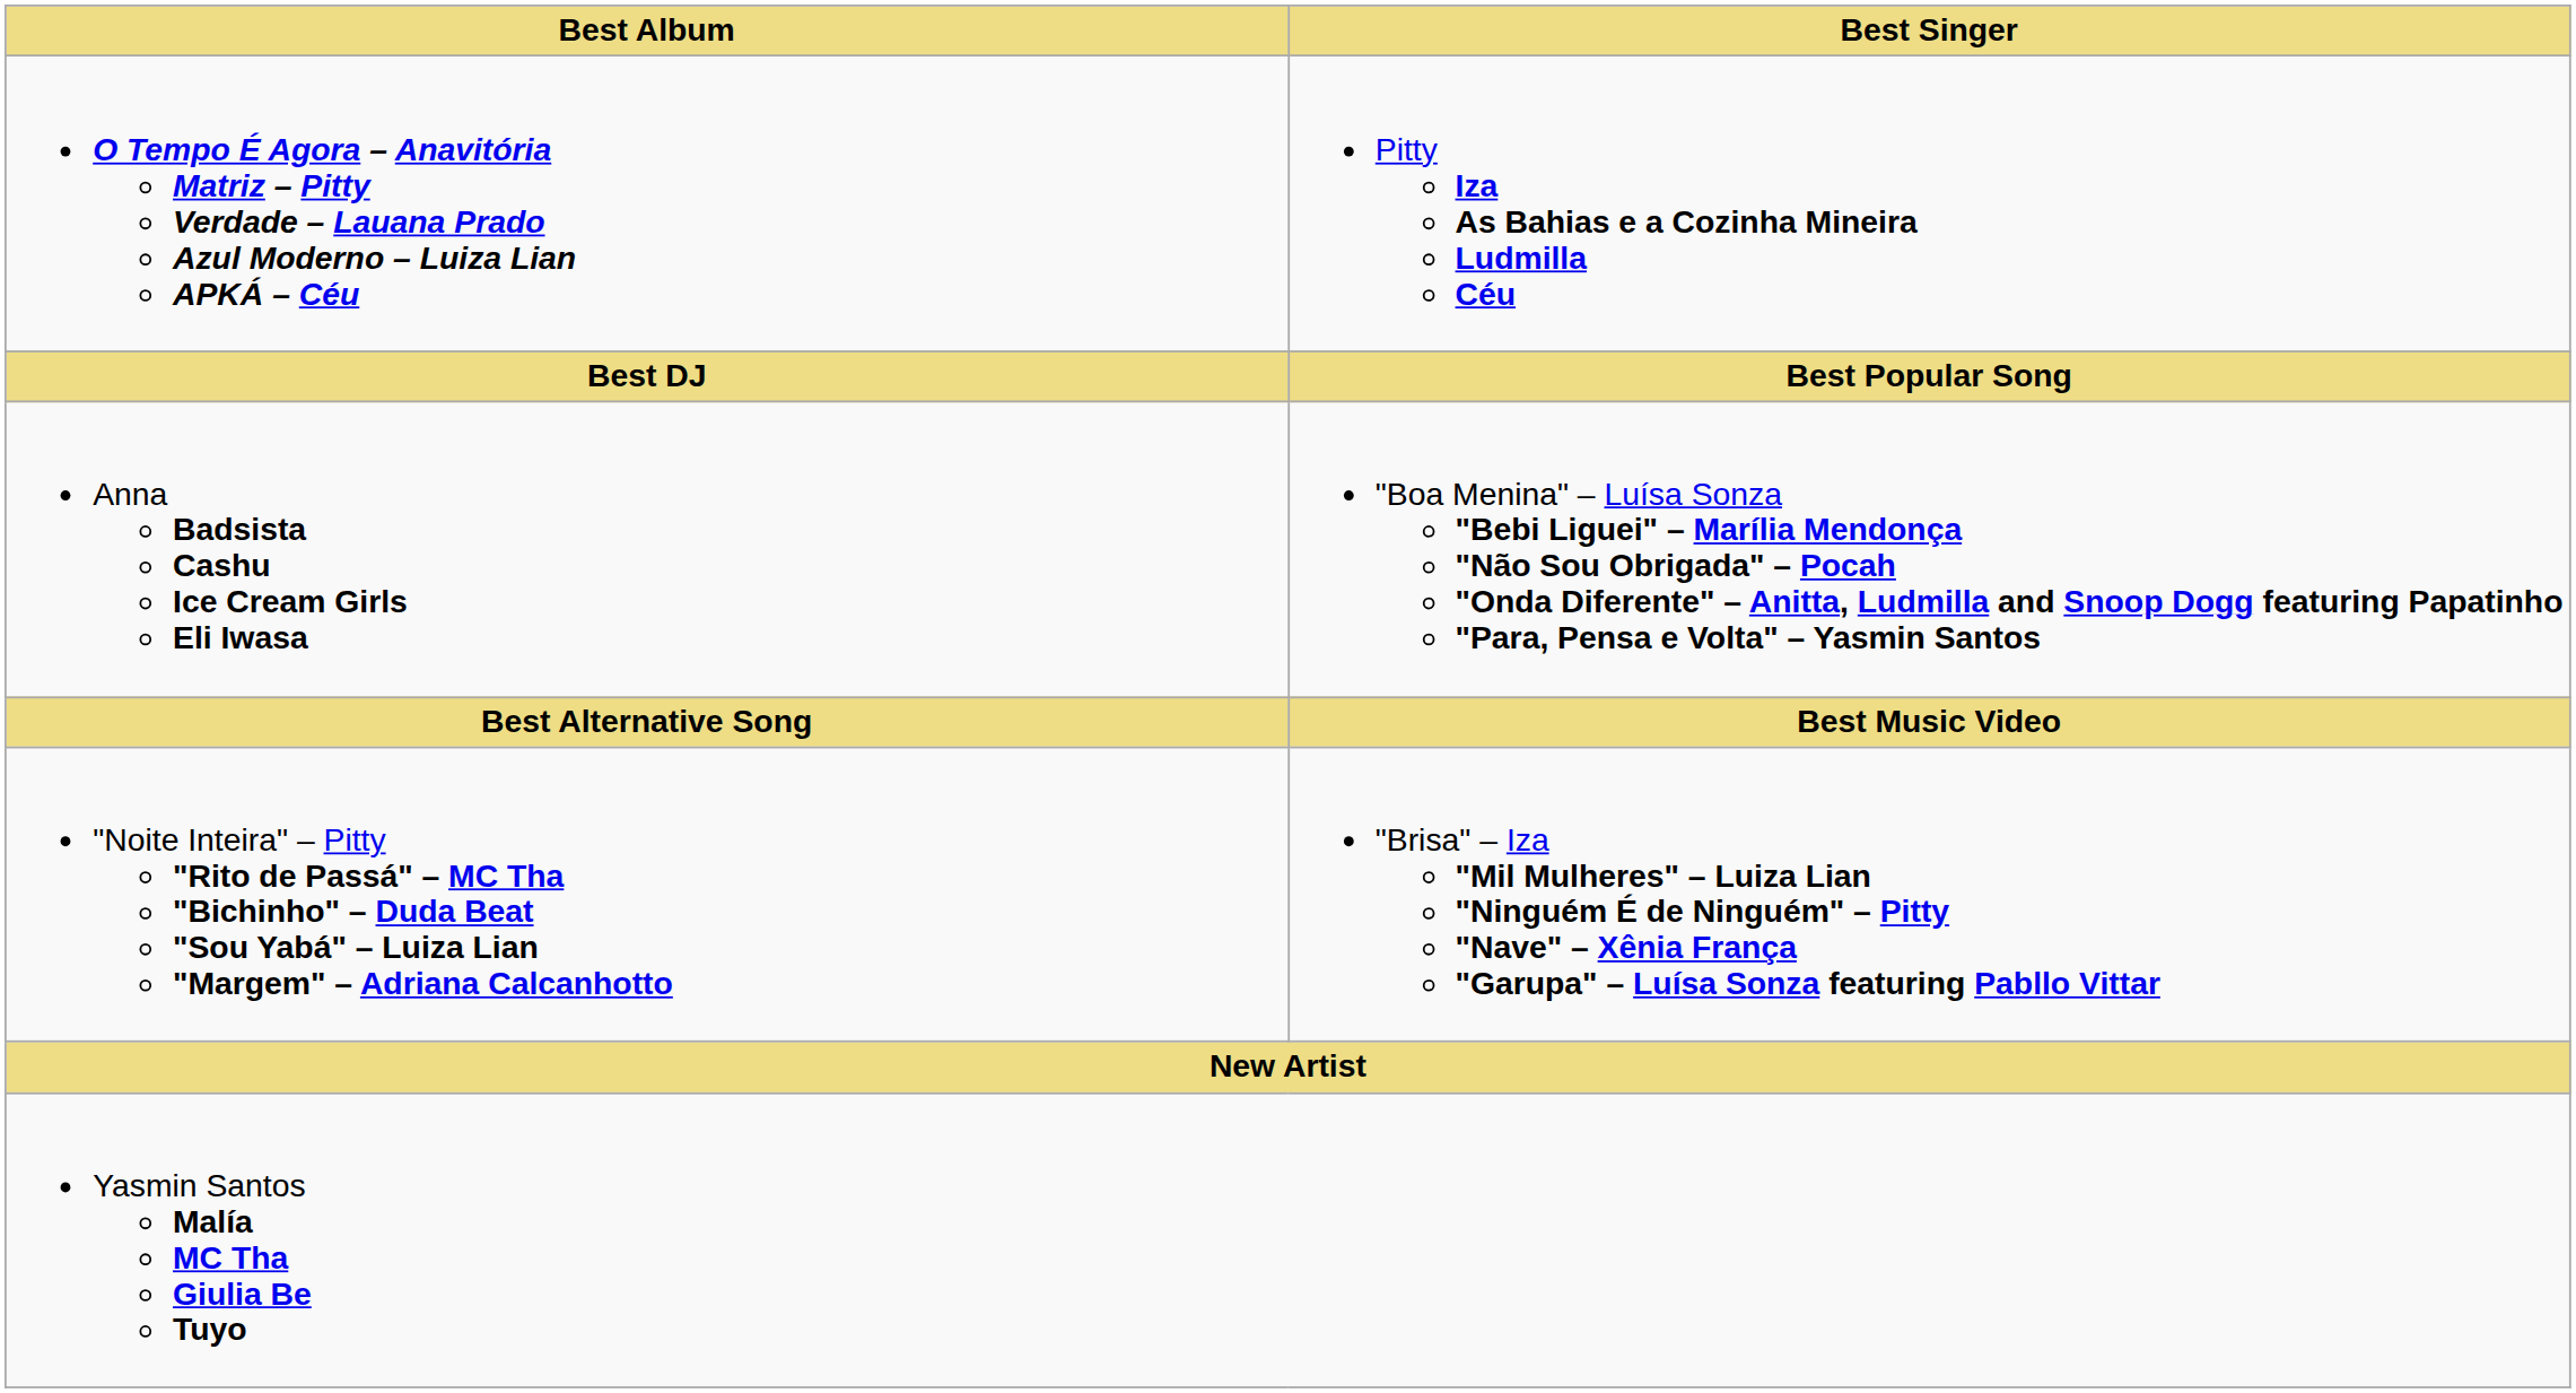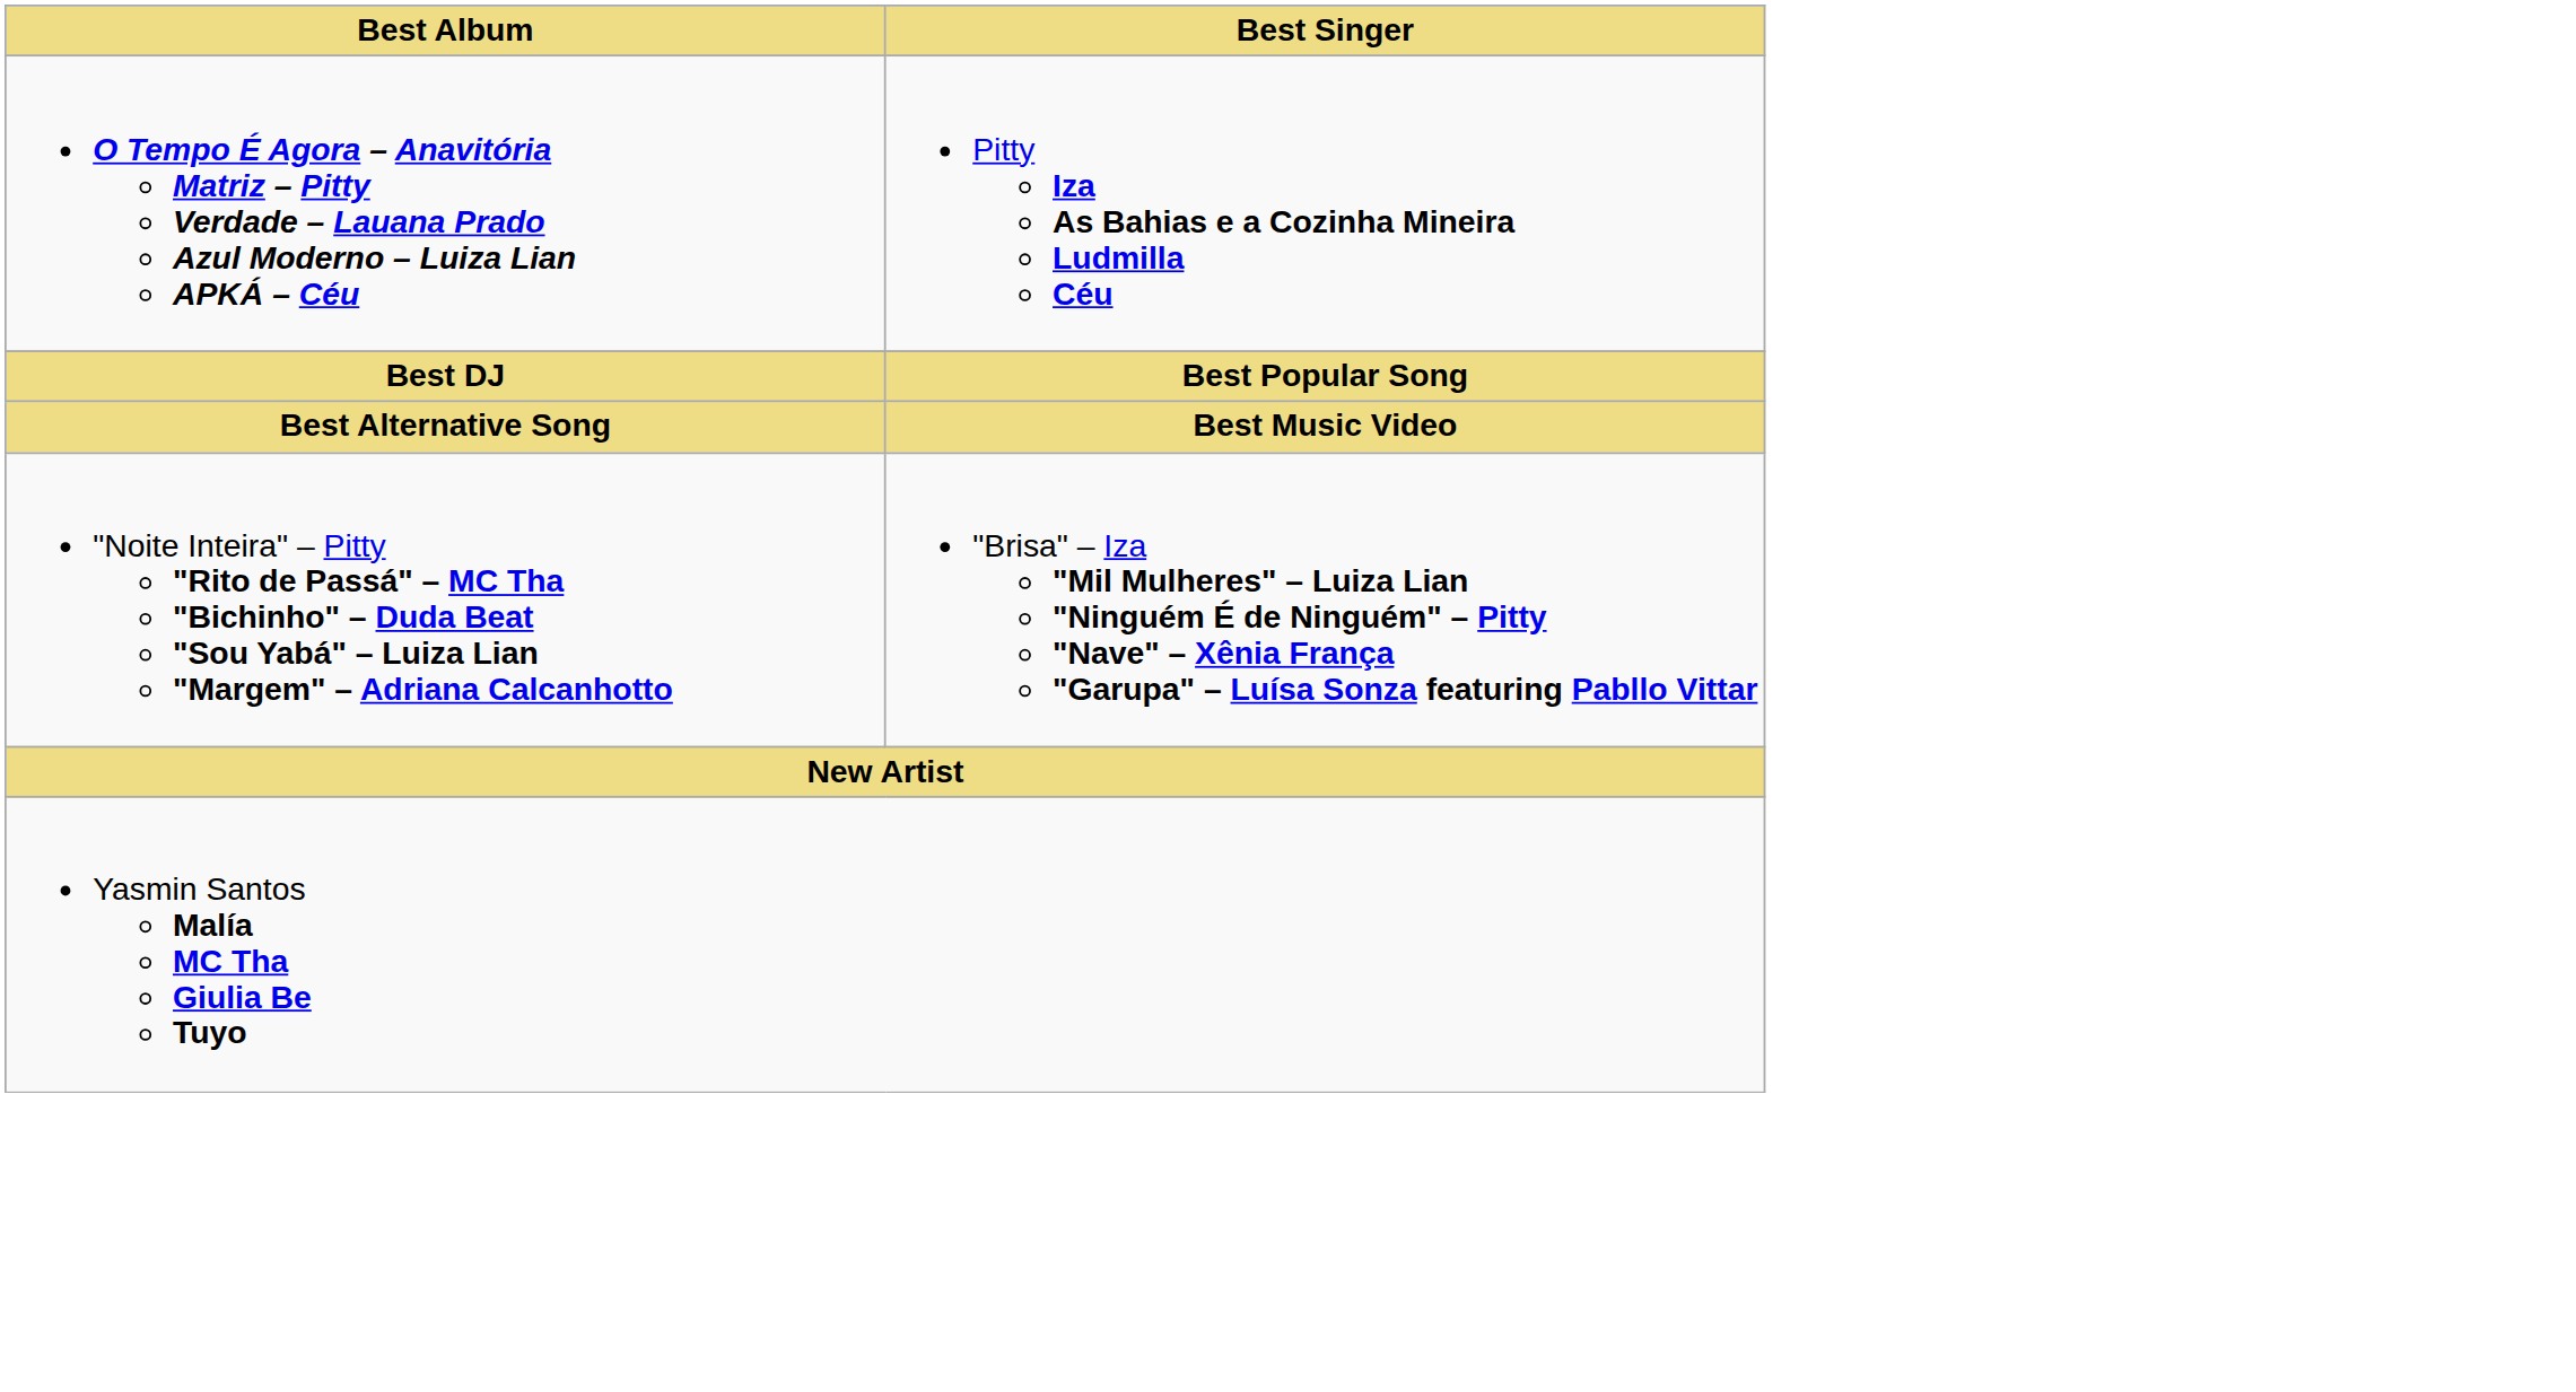 <table class="wikitable" style="width=">
 <tr>
 <th scope="col" style="background:#EEDD85; width:50%">Best Album</th>
 <th scope="col" style="background:#EEDD85; width:50%">Best Singer</th>
 </tr>
 <tr>
 <td style="vertical-align:top"><br><ul><li><strong><em><a href='#'>O Tempo É Agora</a><em> – <a href='#'>Anavitória</a><strong><ul><li></em><a href='#'>Matriz</a><em> – <a href='#'>Pitty</a></li><li></em>Verdade<em> – <a href='#'>Lauana Prado</a></li><li></em>Azul Moderno<em> – Luiza Lian</li><li></em>APKÁ<em> – <a href='#'>Céu</a></li></ul></li></ul></td>
 <td style="vertical-align:top"><br><ul><li></strong><a href='#'>Pitty</a><strong><ul><li><a href='#'>Iza</a></li><li>As Bahias e a Cozinha Mineira</li><li><a href='#'>Ludmilla</a></li><li><a href='#'>Céu</a></li></ul></li></ul></td>
 </tr>
 <tr>
 <th scope="col" style="background:#EEDD85; width:50%">Best DJ</th>
 <th scope="col" style="background:#EEDD85; width:50%">Best Popular Song</th>
-</tr>
-<tr>
-<td style="vertical-align:top"><br><ul><li></strong>Anna<strong><ul><li>Badsista</li><li>Cashu</li><li>Ice Cream Girls</li><li>Eli Iwasa</li></ul></li></ul></td>
-<td style="vertical-align:top"><br><ul><li></strong>"Boa Menina" – <a href='#'>Luísa Sonza</a><strong><ul><li>"Bebi Liguei" – <a href='#'>Marília Mendonça</a></li><li>"Não Sou Obrigada" – <a href='#'>Pocah</a></li><li>"Onda Diferente" – <a href='#'>Anitta</a>, <a href='#'>Ludmilla</a> and <a href='#'>Snoop Dogg</a> featuring Papatinho</li><li>"Para, Pensa e Volta" – Yasmin Santos</li></ul></li></ul></td>
 </tr>
 <tr>
 <th scope="col" style="background:#EEDD85; width:50%">Best Alternative Song</th>
 <th scope="col" style="background:#EEDD85; width:50%">Best Music Video</th>
 </tr>
 <tr>
 <td style="vertical-align:top"><br><ul><li></strong>"Noite Inteira" – <a href='#'>Pitty</a><strong><ul><li>"Rito de Passá" – <a href='#'>MC Tha</a></li><li>"Bichinho" – <a href='#'>Duda Beat</a></li><li>"Sou Yabá" – Luiza Lian</li><li>"Margem" – <a href='#'>Adriana Calcanhotto</a></li></ul></li></ul></td>
 <td style="vertical-align:top"><br><ul><li></strong>"Brisa" – <a href='#'>Iza</a><strong><ul><li>"Mil Mulheres" – Luiza Lian</li><li>"Ninguém É de Ninguém" – <a href='#'>Pitty</a></li><li>"Nave" – <a href='#'>Xênia França</a></li><li>"Garupa" – <a href='#'>Luísa Sonza</a> featuring <a href='#'>Pabllo Vittar</a></li></ul></li></ul></td>
 </tr>
 <tr>
 <th colspan="2" scope="col" style="background:#EEDD85; width:50%">New Artist</th>
 </tr>
 <tr>
 <td colspan="2" style="vertical-align:top"><br><ul><li></strong>Yasmin Santos<strong><ul><li>Malía</li><li><a href='#'>MC Tha</a></li><li><a href='#'>Giulia Be</a></li><li>Tuyo</li></ul></li></ul></td>
 </tr>
 </table>
